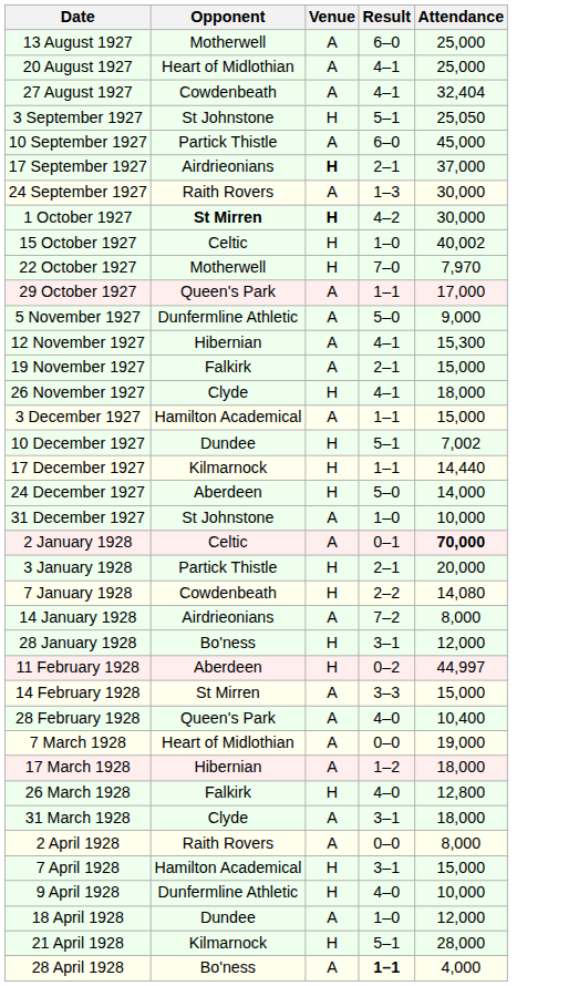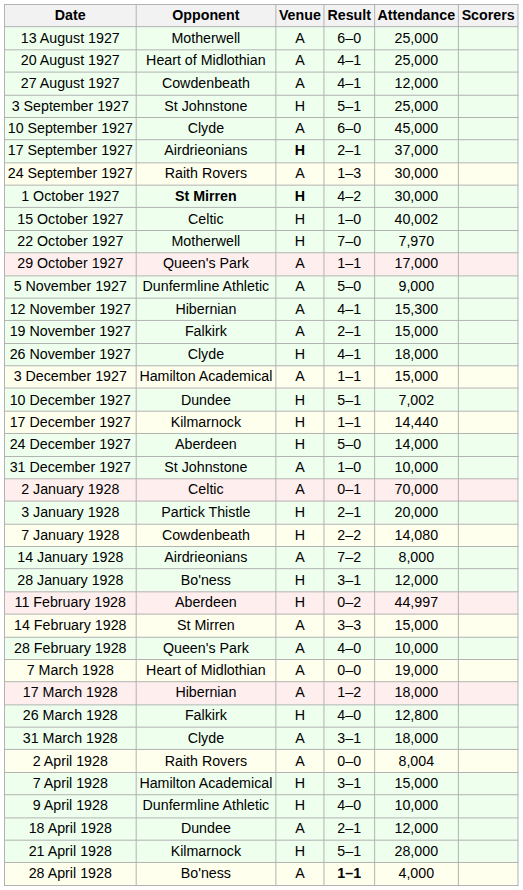 <table class="wikitable sortable" style="font-size:100%; text-align:center">
 <tr>
 <th>Date</th>
 <th>Opponent</th>
 <th>Venue</th>
 <th>Result</th>
 <th>Attendance</th>
+<th>Scorers</th>
 </tr>
 <tr bgcolor = "#EEFFEE">
 <td>13 August 1927</td>
 <td>Motherwell</td>
 <td>A</td>
 <td>6–0</td>
 <td>25,000</td>
+<td></td>
 </tr>
 <tr bgcolor = "#EEFFEE">
 <td>20 August 1927</td>
 <td>Heart of Midlothian</td>
 <td>A</td>
 <td>4–1</td>
 <td>25,000</td>
+<td></td>
 </tr>
 <tr bgcolor = "#EEFFEE">
 <td>27 August 1927</td>
 <td>Cowdenbeath</td>
 <td>A</td>
 <td>4–1</td>
-<td>32,404</td>
+<td>12,000</td>
+<td></td>
 </tr>
 <tr bgcolor = "#EEFFEE">
 <td>3 September 1927</td>
 <td>St Johnstone</td>
 <td>H</td>
 <td>5–1</td>
-<td>25,050</td>
+<td>25,000</td>
+<td></td>
 </tr>
 <tr bgcolor = "#EEFFEE">
 <td>10 September 1927</td>
-<td>Partick Thistle</td>
+<td>Clyde</td>
 <td>A</td>
 <td>6–0</td>
 <td>45,000</td>
+<td></td>
 </tr>
 <tr bgcolor = "#EEFFEE">
 <td>17 September 1927</td>
 <td>Airdrieonians</td>
 <td><strong>H</strong></td>
 <td>2–1</td>
 <td>37,000</td>
+<td></td>
 </tr>
 <tr bgcolor = "#FFFFEE">
 <td>24 September 1927</td>
 <td>Raith Rovers</td>
 <td>A</td>
 <td>1–3</td>
 <td>30,000</td>
+<td></td>
 </tr>
 <tr bgcolor = "#EEFFEE">
 <td>1 October 1927</td>
 <td><strong>St Mirren</strong></td>
 <td><strong>H</strong></td>
 <td>4–2</td>
 <td>30,000</td>
+<td></td>
 </tr>
 <tr bgcolor = "#EEFFEE">
 <td>15 October 1927</td>
 <td>Celtic</td>
 <td>H</td>
 <td>1–0</td>
 <td>40,002</td>
+<td></td>
 </tr>
 <tr bgcolor = "#EEFFEE">
 <td>22 October 1927</td>
 <td>Motherwell</td>
 <td>H</td>
 <td>7–0</td>
 <td>7,970</td>
+<td></td>
 </tr>
 <tr bgcolor = "#FFEEEE">
 <td>29 October 1927</td>
 <td>Queen's Park</td>
 <td>A</td>
 <td>1–1</td>
 <td>17,000</td>
+<td></td>
 </tr>
 <tr bgcolor = "#EEFFEE">
 <td>5 November 1927</td>
 <td>Dunfermline Athletic</td>
 <td>A</td>
 <td>5–0</td>
 <td>9,000</td>
+<td></td>
 </tr>
 <tr bgcolor = "#EEFFEE">
 <td>12 November 1927</td>
 <td>Hibernian</td>
 <td>A</td>
 <td>4–1</td>
 <td>15,300</td>
+<td></td>
 </tr>
 <tr bgcolor = "#EEFFEE">
 <td>19 November 1927</td>
 <td>Falkirk</td>
 <td>A</td>
 <td>2–1</td>
 <td>15,000</td>
+<td></td>
 </tr>
 <tr bgcolor = "#EEFFEE">
 <td>26 November 1927</td>
 <td>Clyde</td>
 <td>H</td>
 <td>4–1</td>
 <td>18,000</td>
+<td></td>
 </tr>
 <tr bgcolor = "#FFFFEE">
 <td>3 December 1927</td>
 <td>Hamilton Academical</td>
 <td>A</td>
 <td>1–1</td>
 <td>15,000</td>
+<td></td>
 </tr>
 <tr bgcolor = "#EEFFEE">
 <td>10 December 1927</td>
 <td>Dundee</td>
 <td>H</td>
 <td>5–1</td>
 <td>7,002</td>
+<td></td>
 </tr>
 <tr bgcolor = "#FFFFEE">
 <td>17 December 1927</td>
 <td>Kilmarnock</td>
 <td>H</td>
 <td>1–1</td>
 <td>14,440</td>
+<td></td>
 </tr>
 <tr bgcolor = "#EEFFEE">
 <td>24 December 1927</td>
 <td>Aberdeen</td>
 <td>H</td>
 <td>5–0</td>
 <td>14,000</td>
+<td></td>
 </tr>
 <tr bgcolor = "#EEFFEE">
 <td>31 December 1927</td>
 <td>St Johnstone</td>
 <td>A</td>
 <td>1–0</td>
 <td>10,000</td>
+<td></td>
 </tr>
 <tr bgcolor = "#FFEEEE">
 <td>2 January 1928</td>
 <td>Celtic</td>
 <td>A</td>
 <td>0–1</td>
-<td><strong>70,000</strong></td>
+<td>70,000</td>
+<td></td>
 </tr>
 <tr bgcolor = "#EEFFEE">
 <td>3 January 1928</td>
 <td>Partick Thistle</td>
 <td>H</td>
 <td>2–1</td>
 <td>20,000</td>
+<td></td>
 </tr>
 <tr bgcolor = "#FFFFEE">
 <td>7 January 1928</td>
 <td>Cowdenbeath</td>
 <td>H</td>
 <td>2–2</td>
 <td>14,080</td>
+<td></td>
 </tr>
 <tr bgcolor = "#EEFFEE">
 <td>14 January 1928</td>
 <td>Airdrieonians</td>
 <td>A</td>
 <td>7–2</td>
 <td>8,000</td>
+<td></td>
 </tr>
 <tr bgcolor = "#EEFFEE">
 <td>28 January 1928</td>
 <td>Bo'ness</td>
 <td>H</td>
 <td>3–1</td>
 <td>12,000</td>
+<td></td>
 </tr>
 <tr bgcolor = "#FFEEEE">
 <td>11 February 1928</td>
 <td>Aberdeen</td>
 <td>H</td>
 <td>0–2</td>
 <td>44,997</td>
+<td></td>
 </tr>
 <tr bgcolor = "#FFFFEE">
 <td>14 February 1928</td>
 <td>St Mirren</td>
 <td>A</td>
 <td>3–3</td>
 <td>15,000</td>
+<td></td>
 </tr>
 <tr bgcolor = "#EEFFEE">
 <td>28 February 1928</td>
 <td>Queen's Park</td>
 <td>A</td>
 <td>4–0</td>
-<td>10,400</td>
+<td>10,000</td>
+<td></td>
 </tr>
 <tr bgcolor = "#FFFFEE">
 <td>7 March 1928</td>
 <td>Heart of Midlothian</td>
 <td>A</td>
 <td>0–0</td>
 <td>19,000</td>
+<td></td>
 </tr>
 <tr bgcolor = "#FFEEEE">
 <td>17 March 1928</td>
 <td>Hibernian</td>
 <td>A</td>
 <td>1–2</td>
 <td>18,000</td>
+<td></td>
 </tr>
 <tr bgcolor = "#EEFFEE">
 <td>26 March 1928</td>
 <td>Falkirk</td>
 <td>H</td>
 <td>4–0</td>
 <td>12,800</td>
+<td></td>
 </tr>
 <tr bgcolor = "#EEFFEE">
 <td>31 March 1928</td>
 <td>Clyde</td>
 <td>A</td>
 <td>3–1</td>
 <td>18,000</td>
+<td></td>
 </tr>
 <tr bgcolor = "#FFFFEE">
 <td>2 April 1928</td>
 <td>Raith Rovers</td>
 <td>A</td>
 <td>0–0</td>
-<td>8,000</td>
+<td>8,004</td>
+<td></td>
 </tr>
 <tr bgcolor = "#EEFFEE">
 <td>7 April 1928</td>
 <td>Hamilton Academical</td>
 <td>H</td>
 <td>3–1</td>
 <td>15,000</td>
+<td></td>
 </tr>
 <tr bgcolor = "#EEFFEE">
 <td>9 April 1928</td>
 <td>Dunfermline Athletic</td>
 <td>H</td>
 <td>4–0</td>
 <td>10,000</td>
+<td></td>
 </tr>
 <tr bgcolor = "#EEFFEE">
 <td>18 April 1928</td>
 <td>Dundee</td>
 <td>A</td>
-<td>1–0</td>
+<td>2–1</td>
 <td>12,000</td>
+<td></td>
 </tr>
 <tr bgcolor = "#EEFFEE">
 <td>21 April 1928</td>
 <td>Kilmarnock</td>
 <td>H</td>
 <td>5–1</td>
 <td>28,000</td>
+<td></td>
 </tr>
 <tr bgcolor = "#FFFFEE">
 <td>28 April 1928</td>
 <td>Bo'ness</td>
 <td>A</td>
 <td><strong>1–1</strong></td>
 <td>4,000</td>
+<td></td>
 </tr>
 </table>
